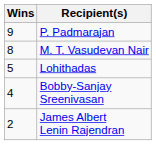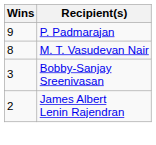 <table class="wikitable">
 <tr>
 <th>Wins</th>
 <th>Recipient(s)</th>
 </tr>
 <tr>
 <td>9</td>
 <td><a href='#'>P. Padmarajan</a></td>
 </tr>
 <tr>
 <td>8</td>
 <td><a href='#'>M. T. Vasudevan Nair</a></td>
 </tr>
 <tr>
-<td>5</td>
-<td><a href='#'>Lohithadas</a></td>
-</tr>
-<tr>
-<td>4</td>
+<td>3</td>
 <td><a href='#'>Bobby-Sanjay</a><br><a href='#'>Sreenivasan</a></td>
 </tr>
 <tr>
 <td>2</td>
 <td><a href='#'>James Albert</a><br><a href='#'>Lenin Rajendran</a></td>
 </tr>
 </table>
